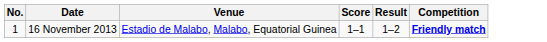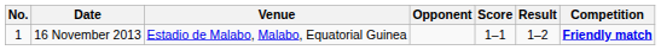 <table class="wikitable sortable">
 <tr>
 <th scope="col">No.</th>
 <th scope="col">Date</th>
 <th scope="col">Venue</th>
+<th scope="col">Opponent</th>
 <th scope="col">Score</th>
 <th scope="col">Result</th>
 <th scope="col">Competition</th>
 </tr>
 <tr>
 <td align="center">1</td>
 <td>16 November 2013</td>
 <td><a href='#'>Estadio de Malabo</a>, <a href='#'>Malabo</a>, Equatorial Guinea</td>
+<td></td>
 <td align="center">1–1</td>
 <td align="center">1–2</td>
 <td><strong><a href='#'>Friendly match</a></strong></td>
 </tr>
 </table>
